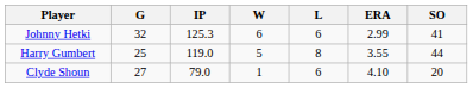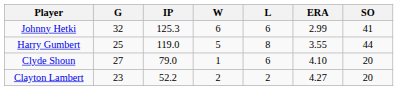 <table class="wikitable sortable">
 <tr>
 <th bgcolor="#DDDDFF" width="16%">Player</th>
 <th bgcolor="#DDDDFF" width="9%">G</th>
 <th bgcolor="#DDDDFF" width="9%">IP</th>
 <th bgcolor="#DDDDFF" width="9%">W</th>
 <th bgcolor="#DDDDFF" width="9%">L</th>
 <th bgcolor="#DDDDFF" width="9%">ERA</th>
 <th bgcolor="#DDDDFF" width="9%">SO</th>
 </tr>
 <tr align="center">
 <td><a href='#'>Johnny Hetki</a></td>
 <td>32</td>
 <td>125.3</td>
 <td>6</td>
 <td>6</td>
 <td>2.99</td>
 <td>41</td>
 </tr>
 <tr align=center>
 <td><a href='#'>Harry Gumbert</a></td>
 <td>25</td>
 <td>119.0</td>
 <td>5</td>
 <td>8</td>
 <td>3.55</td>
 <td>44</td>
 </tr>
 <tr align=center>
 <td><a href='#'>Clyde Shoun</a></td>
 <td>27</td>
 <td>79.0</td>
 <td>1</td>
 <td>6</td>
 <td>4.10</td>
 <td>20</td>
 </tr>
+<tr align=center>
+<td><a href='#'>Clayton Lambert</a></td>
+<td>23</td>
+<td>52.2</td>
+<td>2</td>
+<td>2</td>
+<td>4.27</td>
+<td>20</td>
+</tr>
 </table>
